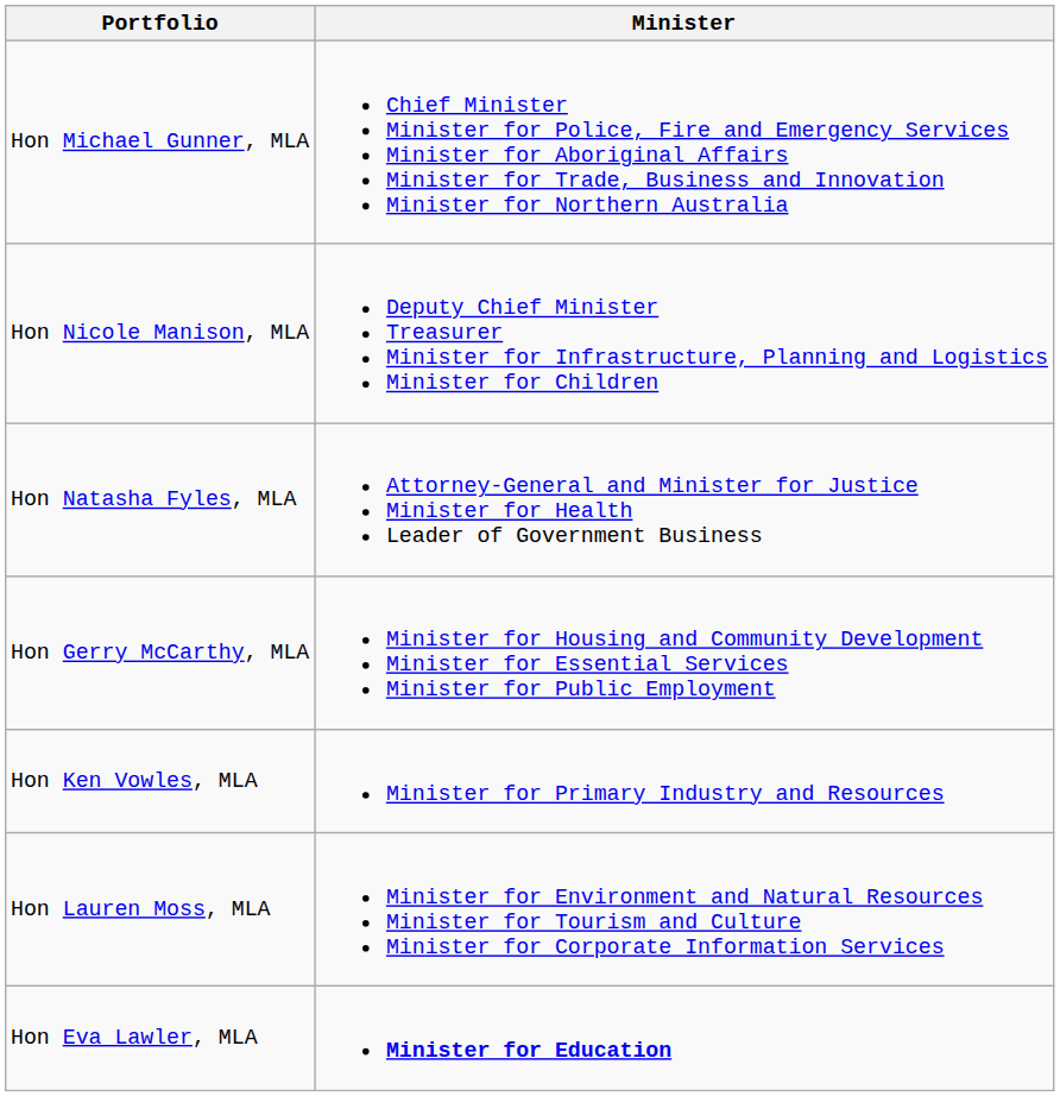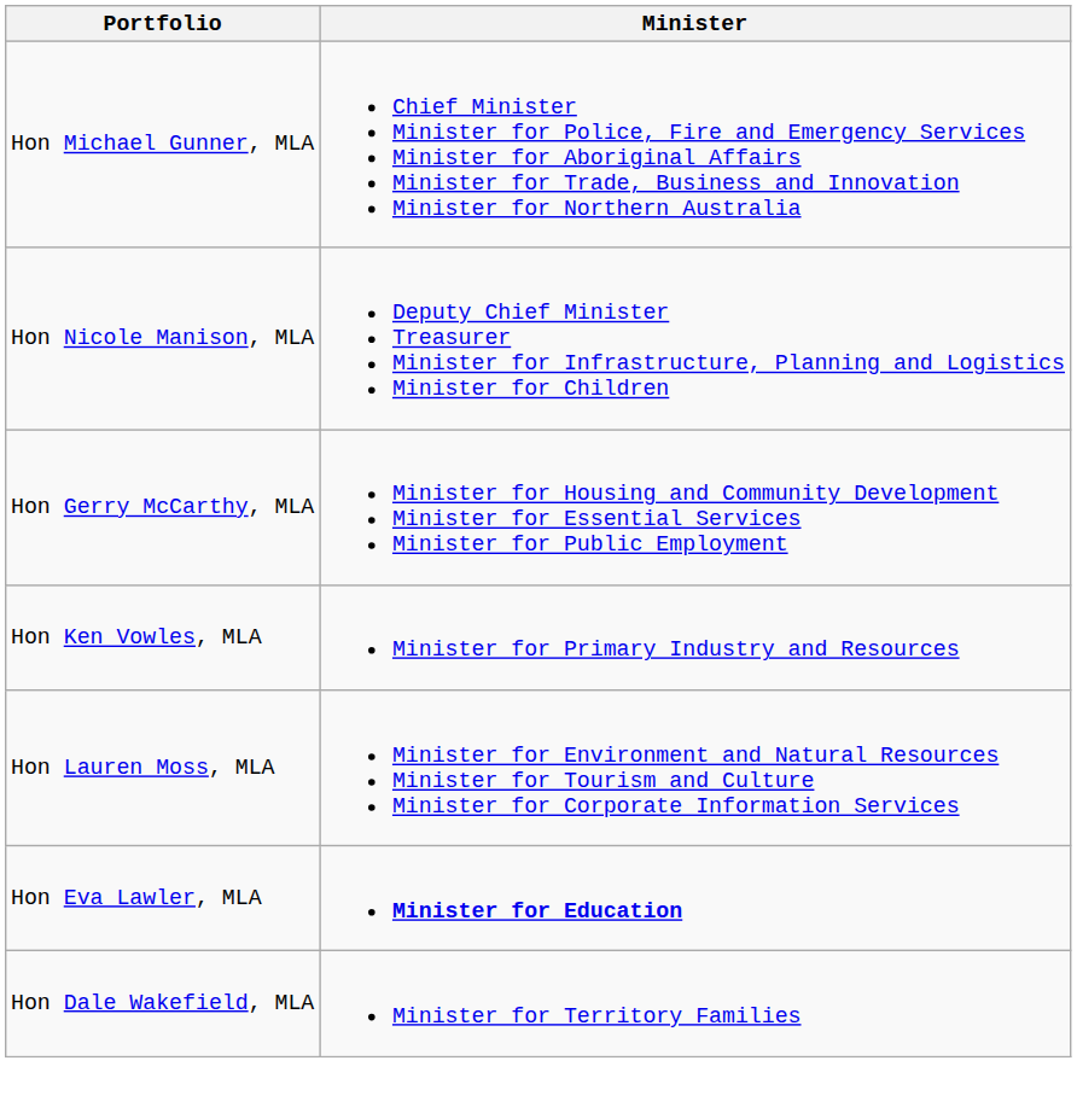 <table class=wikitable>
 <tr>
 <th>Portfolio</th>
 <th>Minister</th>
 </tr>
 <tr>
 <td>Hon <a href='#'>Michael Gunner</a>, MLA</td>
 <td><br><ul><li><a href='#'>Chief Minister</a></li><li><a href='#'>Minister for Police, Fire and Emergency Services</a></li><li><a href='#'>Minister for Aboriginal Affairs</a></li><li><a href='#'>Minister for Trade, Business and Innovation</a></li><li><a href='#'>Minister for Northern Australia</a></li></ul></td>
 </tr>
 <tr>
 <td>Hon <a href='#'>Nicole Manison</a>, MLA</td>
 <td><br><ul><li><a href='#'>Deputy Chief Minister</a></li><li><a href='#'>Treasurer</a></li><li><a href='#'>Minister for Infrastructure, Planning and Logistics</a></li><li><a href='#'>Minister for Children</a></li></ul></td>
-</tr>
-<tr>
-<td>Hon <a href='#'>Natasha Fyles</a>, MLA</td>
-<td><br><ul><li><a href='#'>Attorney-General and Minister for Justice</a></li><li><a href='#'>Minister for Health</a></li><li>Leader of Government Business</li></ul></td>
 </tr>
 <tr>
 <td>Hon <a href='#'>Gerry McCarthy</a>, MLA</td>
 <td><br><ul><li><a href='#'>Minister for Housing and Community Development</a></li><li><a href='#'>Minister for Essential Services</a></li><li><a href='#'>Minister for Public Employment</a></li></ul></td>
 </tr>
 <tr>
 <td>Hon <a href='#'>Ken Vowles</a>, MLA</td>
 <td><br><ul><li><a href='#'>Minister for Primary Industry and Resources</a></li></ul></td>
 </tr>
 <tr>
 <td>Hon <a href='#'>Lauren Moss</a>, MLA</td>
 <td><br><ul><li><a href='#'>Minister for Environment and Natural Resources</a></li><li><a href='#'>Minister for Tourism and Culture</a></li><li><a href='#'>Minister for Corporate Information Services</a></li></ul></td>
 </tr>
 <tr>
 <td>Hon <a href='#'>Eva Lawler</a>, MLA</td>
 <td><strong><br><ul><li><a href='#'>Minister for Education</a></li></ul></strong></td>
 </tr>
+<tr>
+<td>Hon <a href='#'>Dale Wakefield</a>, MLA</td>
+<td><br><ul><li><a href='#'>Minister for Territory Families</a></li></ul></td>
+</tr>
 </table>
